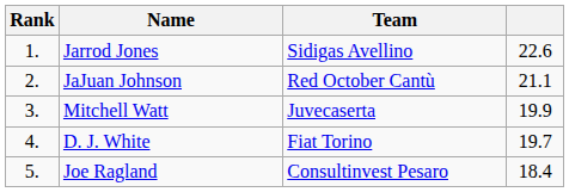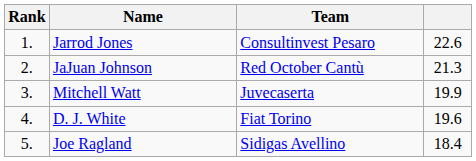 <table class="wikitable" style="text-align: center;">
 <tr>
 <th>Rank</th>
 <th width=180>Name</th>
 <th width=180>Team</th>
 <th width=40></th>
 </tr>
 <tr>
 <td>1.</td>
 <td align="left"> <a href='#'>Jarrod Jones</a></td>
-<td style="text-align:left;"><a href='#'>Sidigas Avellino</a></td>
+<td style="text-align:left;"><a href='#'>Consultinvest Pesaro</a></td>
 <td>22.6</td>
 </tr>
 <tr>
 <td>2.</td>
 <td align="left"> <a href='#'>JaJuan Johnson</a></td>
 <td style="text-align:left;"><a href='#'>Red October Cantù</a></td>
-<td>21.1</td>
+<td>21.3</td>
 </tr>
 <tr>
 <td>3.</td>
 <td align="left"> <a href='#'>Mitchell Watt</a></td>
 <td style="text-align:left;"><a href='#'>Juvecaserta</a></td>
 <td>19.9</td>
 </tr>
 <tr>
 <td>4.</td>
 <td align="left"> <a href='#'>D. J. White</a></td>
 <td style="text-align:left;"><a href='#'>Fiat Torino</a></td>
-<td>19.7</td>
+<td>19.6</td>
 </tr>
 <tr>
 <td>5.</td>
 <td align="left"> <a href='#'>Joe Ragland</a></td>
-<td style="text-align:left;"><a href='#'>Consultinvest Pesaro</a></td>
+<td style="text-align:left;"><a href='#'>Sidigas Avellino</a></td>
 <td>18.4</td>
 </tr>
 <tr>
 </tr>
 </table>
